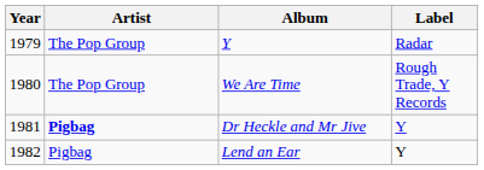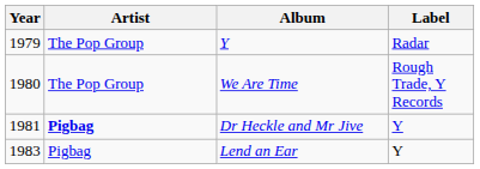 <table class="wikitable">
 <tr>
 <th width="33">Year</th>
 <th width="170">Artist</th>
 <th width="170">Album</th>
 <th width="80">Label</th>
 </tr>
 <tr>
 <td align="center">1979</td>
 <td><a href='#'>The Pop Group</a></td>
 <td><em><a href='#'>Y</a></em></td>
 <td><a href='#'>Radar</a></td>
 </tr>
 <tr>
 <td align="center">1980</td>
 <td><a href='#'>The Pop Group</a></td>
 <td><em><a href='#'>We Are Time</a></em></td>
 <td><a href='#'>Rough Trade, Y Records</a></td>
 </tr>
 <tr>
 <td align="center">1981</td>
 <td><strong><a href='#'>Pigbag</a></strong></td>
 <td><em><a href='#'>Dr Heckle and Mr Jive</a></em></td>
 <td><a href='#'>Y</a></td>
 </tr>
 <tr>
-<td align="center">1982</td>
+<td align="center">1983</td>
 <td><a href='#'>Pigbag</a></td>
 <td><em><a href='#'>Lend an Ear</a></em></td>
 <td>Y</td>
 </tr>
 </table>
